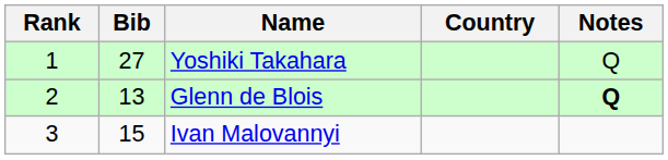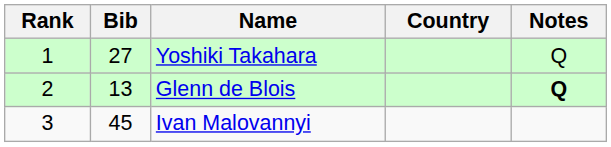 <table class="wikitable" style="text-align:center; width:450px">
 <tr>
 <th>Rank</th>
 <th>Bib</th>
 <th>Name</th>
 <th>Country</th>
 <th>Notes</th>
 </tr>
 <tr bgcolor=ccffcc>
 <td>1</td>
 <td>27</td>
 <td align=left><a href='#'>Yoshiki Takahara</a></td>
 <td align=left></td>
 <td>Q</td>
 </tr>
 <tr bgcolor=ccffcc>
 <td>2</td>
 <td>13</td>
 <td align=left><a href='#'>Glenn de Blois</a></td>
 <td align=left></td>
 <td><strong>Q</strong></td>
 </tr>
 <tr>
 <td>3</td>
-<td>15</td>
+<td>45</td>
 <td align=left><a href='#'>Ivan Malovannyi</a></td>
 <td align=left></td>
 <td></td>
 </tr>
 </table>
